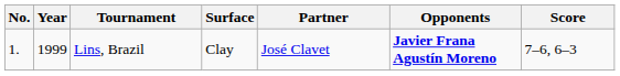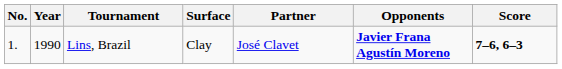 <table class="sortable wikitable" style=font-size:97%>
 <tr>
 <th style="width:20px" class="unsortable">No.</th>
 <th style="width:30px">Year</th>
 <th style="width:130px">Tournament</th>
 <th style="width:50px">Surface</th>
 <th style="width:130px">Partner</th>
 <th style="width:130px">Opponents</th>
 <th style="width:90px" class="unsortable">Score</th>
 </tr>
 <tr>
 <td>1.</td>
-<td>1999</td>
+<td>1990</td>
 <td><a href='#'>Lins</a>, Brazil</td>
 <td>Clay</td>
 <td> <a href='#'>José Clavet</a></td>
 <td><strong> <a href='#'>Javier Frana</a><br> <a href='#'>Agustín Moreno</a></strong></td>
-<td>7–6, 6–3</td>
+<td><strong>7–6, 6–3</strong></td>
 </tr>
 </table>
